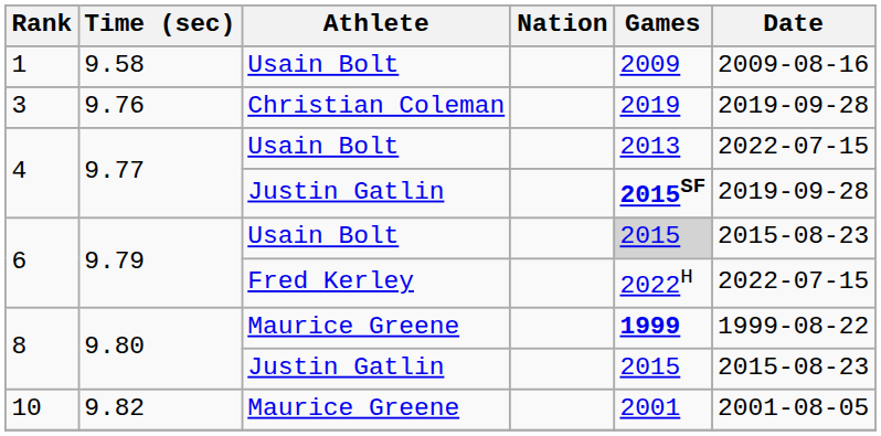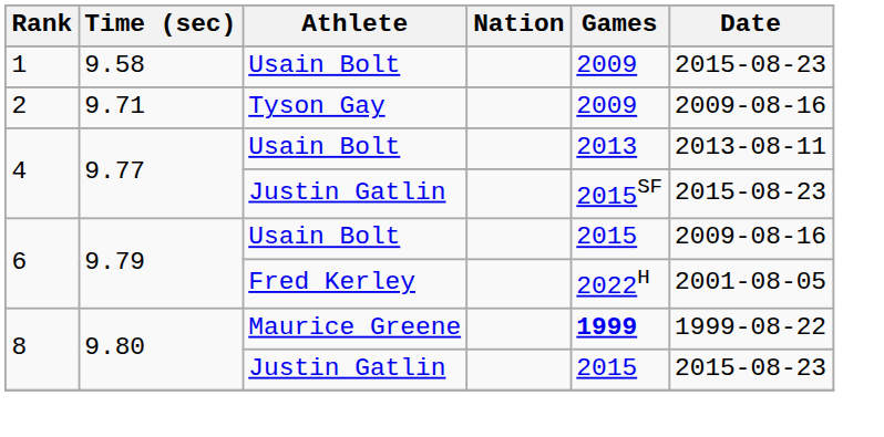 <table class=wikitable style="font-size:95%">
 <tr>
 <th>Rank</th>
 <th>Time (sec)</th>
 <th>Athlete</th>
 <th>Nation</th>
 <th>Games</th>
 <th>Date</th>
 </tr>
 <tr>
 <td>1</td>
 <td>9.58</td>
 <td><a href='#'>Usain Bolt</a></td>
 <td></td>
 <td><a href='#'>2009</a></td>
-<td>2009-08-16</td>
+<td>2015-08-23</td>
 </tr>
 <tr>
-<td>3</td>
-<td>9.76</td>
-<td><a href='#'>Christian Coleman</a></td>
+<td>2</td>
+<td>9.71</td>
+<td><a href='#'>Tyson Gay</a></td>
 <td></td>
-<td><a href='#'>2019</a></td>
-<td>2019-09-28</td>
+<td><a href='#'>2009</a></td>
+<td>2009-08-16</td>
 </tr>
 <tr>
 <td rowspan="2">4</td>
 <td rowspan="2">9.77</td>
 <td><a href='#'>Usain Bolt</a></td>
 <td></td>
 <td><a href='#'>2013</a></td>
-<td>2022-07-15</td>
+<td>2013-08-11</td>
 </tr>
 <tr>
 <td><a href='#'>Justin Gatlin</a></td>
 <td></td>
-<td><strong><a href='#'>2015</a><sup>SF</sup></strong></td>
-<td>2019-09-28</td>
+<td><a href='#'>2015</a><sup>SF</sup></td>
+<td>2015-08-23</td>
 </tr>
 <tr>
 <td rowspan="2">6</td>
 <td rowspan="2">9.79</td>
 <td><a href='#'>Usain Bolt</a></td>
 <td></td>
-<td style="background: lightgrey;"><a href='#'>2015</a></td>
-<td>2015-08-23</td>
+<td><a href='#'>2015</a></td>
+<td>2009-08-16</td>
 </tr>
 <tr>
 <td><a href='#'>Fred Kerley</a></td>
 <td></td>
 <td><a href='#'>2022</a><sup>H</sup></td>
-<td>2022-07-15</td>
+<td>2001-08-05</td>
 </tr>
 <tr>
 <td rowspan="2">8</td>
 <td rowspan="2">9.80</td>
 <td><a href='#'>Maurice Greene</a></td>
 <td></td>
 <td><strong><a href='#'>1999</a></strong></td>
 <td>1999-08-22</td>
 </tr>
 <tr>
 <td><a href='#'>Justin Gatlin</a></td>
 <td></td>
 <td><a href='#'>2015</a></td>
 <td>2015-08-23</td>
 </tr>
 <tr>
-<td>10</td>
-<td>9.82</td>
-<td><a href='#'>Maurice Greene</a></td>
-<td></td>
-<td><a href='#'>2001</a></td>
-<td>2001-08-05</td>
-</tr>
-<tr>
 </tr>
 </table>
